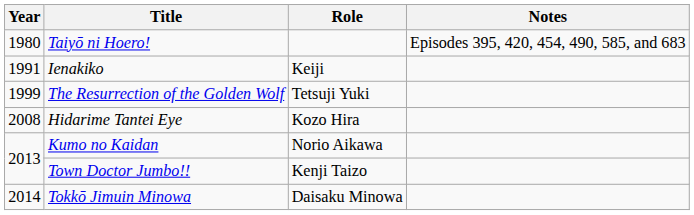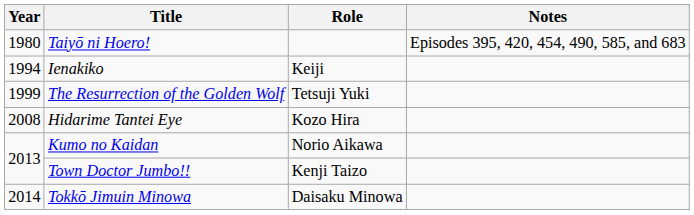 <table class="wikitable">
 <tr>
 <th>Year</th>
 <th>Title</th>
 <th>Role</th>
 <th>Notes</th>
 </tr>
 <tr>
 <td>1980</td>
 <td><em><a href='#'>Taiyō ni Hoero!</a></em></td>
 <td></td>
 <td>Episodes 395, 420, 454, 490, 585, and 683</td>
 </tr>
 <tr>
-<td>1991</td>
+<td>1994</td>
 <td><em>Ienakiko</em></td>
 <td>Keiji</td>
 <td></td>
 </tr>
 <tr>
 <td>1999</td>
 <td><em><a href='#'>The Resurrection of the Golden Wolf</a></em></td>
 <td>Tetsuji Yuki</td>
 <td></td>
 </tr>
 <tr>
 <td>2008</td>
 <td><em>Hidarime Tantei Eye</em></td>
 <td>Kozo Hira</td>
 <td></td>
 </tr>
 <tr>
 <td rowspan="2">2013</td>
 <td><em><a href='#'>Kumo no Kaidan</a></em></td>
 <td>Norio Aikawa</td>
 <td></td>
 </tr>
 <tr>
 <td><em><a href='#'>Town Doctor Jumbo!!</a></em></td>
 <td>Kenji Taizo</td>
 <td></td>
 </tr>
 <tr>
 <td>2014</td>
 <td><em><a href='#'>Tokkō Jimuin Minowa</a></em></td>
 <td>Daisaku Minowa</td>
 <td></td>
 </tr>
 </table>
